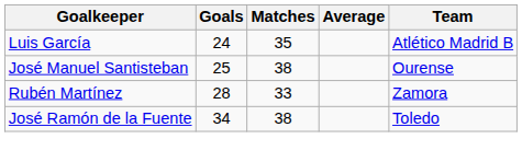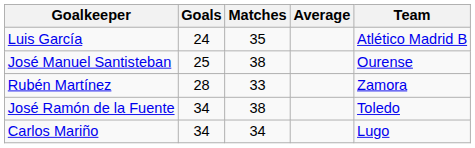 <table class="wikitable sortable">
 <tr>
 <th>Goalkeeper</th>
 <th>Goals</th>
 <th>Matches</th>
 <th>Average</th>
 <th>Team</th>
 </tr>
 <tr>
 <td> <a href='#'>Luis García</a></td>
 <td align=center>24</td>
 <td align=center>35</td>
 <td align=center></td>
 <td><a href='#'>Atlético Madrid B</a></td>
 </tr>
 <tr>
 <td> <a href='#'>José Manuel Santisteban</a></td>
 <td align=center>25</td>
 <td align=center>38</td>
 <td align=center></td>
 <td><a href='#'>Ourense</a></td>
 </tr>
 <tr>
 <td> <a href='#'>Rubén Martínez</a></td>
 <td align=center>28</td>
 <td align=center>33</td>
 <td align=center></td>
 <td><a href='#'>Zamora</a></td>
 </tr>
 <tr>
 <td> <a href='#'>José Ramón de la Fuente</a></td>
 <td align=center>34</td>
 <td align=center>38</td>
 <td align=center></td>
 <td><a href='#'>Toledo</a></td>
 </tr>
+<tr>
+<td> <a href='#'>Carlos Mariño</a></td>
+<td align=center>34</td>
+<td align=center>34</td>
+<td align=center></td>
+<td><a href='#'>Lugo</a></td>
+</tr>
 </table>
